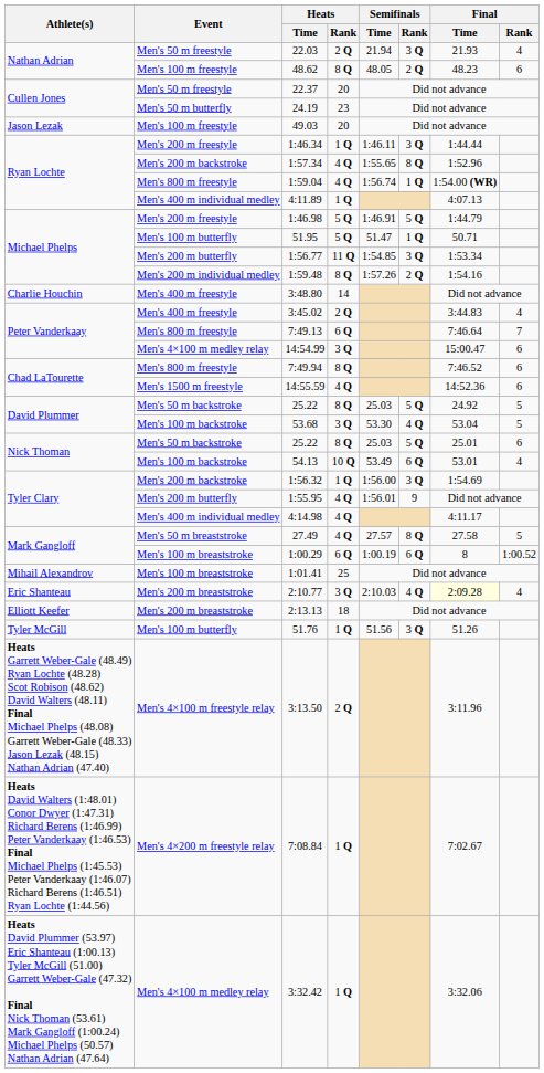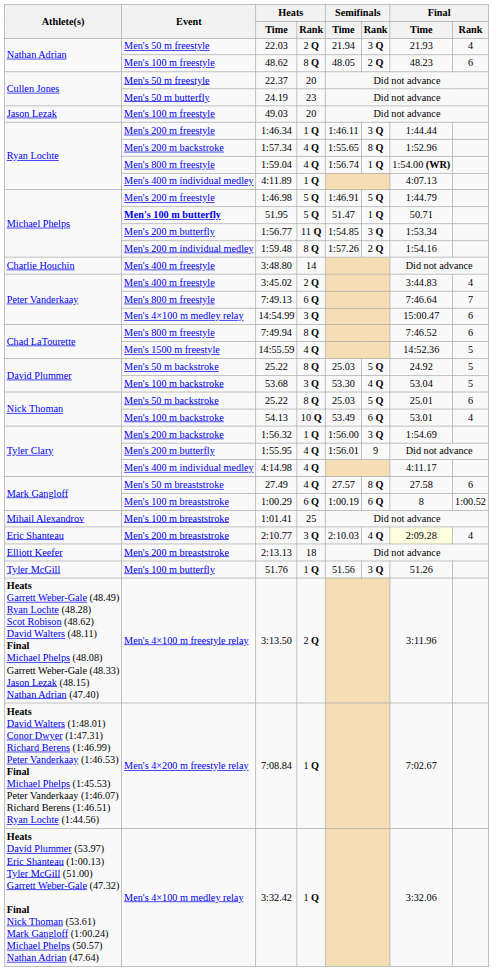 <table class=wikitable style="font-size:90%">
 <tr>
 <th rowspan=2>Athlete(s)</th>
 <th rowspan=2>Event</th>
 <th colspan=2>Heats</th>
 <th colspan=2>Semifinals</th>
 <th colspan=2>Final</th>
 </tr>
 <tr>
 <th>Time</th>
 <th>Rank</th>
 <th>Time</th>
 <th>Rank</th>
 <th>Time</th>
 <th>Rank</th>
 </tr>
 <tr>
 <td rowspan=2><a href='#'>Nathan Adrian</a></td>
 <td><a href='#'>Men's 50 m freestyle</a></td>
 <td align=center>22.03</td>
 <td align=center>2 <strong>Q</strong></td>
 <td align=center>21.94</td>
 <td align=center>3 <strong>Q</strong></td>
 <td align=center>21.93</td>
 <td align=center>4</td>
 </tr>
 <tr>
 <td><a href='#'>Men's 100 m freestyle</a></td>
 <td align=center>48.62</td>
 <td align=center>8 <strong>Q</strong></td>
 <td align=center>48.05</td>
 <td align=center>2 <strong>Q</strong></td>
 <td align=center>48.23</td>
 <td align=center>6</td>
 </tr>
 <tr>
 <td rowspan=2><a href='#'>Cullen Jones</a></td>
 <td><a href='#'>Men's 50 m freestyle</a></td>
 <td align=center>22.37</td>
 <td align=center>20</td>
 <td align=center colspan=4>Did not advance</td>
 </tr>
 <tr>
 <td><a href='#'>Men's 50 m butterfly</a></td>
 <td align=center>24.19</td>
 <td align=center>23</td>
 <td align=center colspan=4>Did not advance</td>
 </tr>
 <tr>
 <td rowspan=1><a href='#'>Jason Lezak</a></td>
 <td><a href='#'>Men's 100 m freestyle</a></td>
 <td align=center>49.03</td>
 <td align=center>20</td>
 <td align=center colspan=4>Did not advance</td>
 </tr>
 <tr>
 <td rowspan=4><a href='#'>Ryan Lochte</a></td>
 <td><a href='#'>Men's 200 m freestyle</a></td>
 <td align=center>1:46.34</td>
 <td align=center>1 <strong>Q</strong></td>
 <td align=center>1:46.11</td>
 <td align=center>3 <strong>Q</strong></td>
 <td align=center>1:44.44</td>
 <td align=center></td>
 </tr>
 <tr>
 <td><a href='#'>Men's 200 m backstroke</a></td>
 <td align=center>1:57.34</td>
 <td align=center>4 <strong>Q</strong></td>
 <td align=center>1:55.65</td>
 <td align=center>8 <strong>Q</strong></td>
 <td align=center>1:52.96</td>
 <td align=center></td>
 </tr>
 <tr>
 <td><a href='#'>Men's 800 m freestyle</a></td>
 <td align=center>1:59.04</td>
 <td align=center>4 <strong>Q</strong></td>
 <td align=center>1:56.74</td>
 <td align=center>1 <strong>Q</strong></td>
 <td align=center>1:54.00 <strong>(WR)</strong></td>
 <td align=center></td>
 </tr>
 <tr>
 <td><a href='#'>Men's 400 m individual medley</a></td>
 <td align=center>4:11.89</td>
 <td align=center>1 <strong>Q</strong></td>
 <td colspan= 2 style="background:wheat"></td>
 <td align=center>4:07.13</td>
 <td align=center></td>
 </tr>
 <tr>
 <td rowspan=4><a href='#'>Michael Phelps</a></td>
 <td><a href='#'>Men's 200 m freestyle</a></td>
 <td align=center>1:46.98</td>
 <td align=center>5 <strong>Q</strong></td>
 <td align=center>1:46.91</td>
 <td align=center>5 <strong>Q</strong></td>
 <td align=center>1:44.79</td>
 <td align=center></td>
 </tr>
 <tr>
-<td><a href='#'>Men's 100 m butterfly</a></td>
+<td><strong><a href='#'>Men's 100 m butterfly</a></strong></td>
 <td align=center>51.95</td>
 <td align=center>5 <strong>Q</strong></td>
 <td align=center>51.47</td>
 <td align=center>1 <strong>Q</strong></td>
 <td align=center>50.71</td>
 <td align=center></td>
 </tr>
 <tr>
 <td><a href='#'>Men's 200 m butterfly</a></td>
 <td align=center>1:56.77</td>
 <td align=center>11 <strong>Q</strong></td>
 <td align=center>1:54.85</td>
 <td align=center>3 <strong>Q</strong></td>
 <td align=center>1:53.34</td>
 <td align=center></td>
 </tr>
 <tr>
 <td><a href='#'>Men's 200 m individual medley</a></td>
 <td align=center>1:59.48</td>
 <td align=center>8 <strong>Q</strong></td>
 <td align=center>1:57.26</td>
 <td align=center>2 <strong>Q</strong></td>
 <td align=center>1:54.16</td>
 <td align=center></td>
 </tr>
 <tr>
 <td rowspan=1><a href='#'>Charlie Houchin</a></td>
 <td><a href='#'>Men's 400 m freestyle</a></td>
 <td align=center>3:48.80</td>
 <td align=center>14</td>
 <td colspan= 2 style="background:wheat"></td>
 <td align=center colspan=2>Did not advance</td>
 </tr>
 <tr>
 <td rowspan=3><a href='#'>Peter Vanderkaay</a></td>
 <td><a href='#'>Men's 400 m freestyle</a></td>
 <td align=center>3:45.02</td>
 <td align=center>2 <strong>Q</strong></td>
 <td colspan= 2 style="background:wheat"></td>
 <td align=center>3:44.83</td>
 <td align=center>4</td>
 </tr>
 <tr>
 <td><a href='#'>Men's 800 m freestyle</a></td>
 <td align=center>7:49.13</td>
 <td align=center>6 <strong>Q</strong></td>
 <td colspan= 2 style="background:wheat"></td>
 <td align=center>7:46.64</td>
 <td align=center>7</td>
 </tr>
 <tr>
 <td><a href='#'>Men's 4×100 m medley relay</a></td>
 <td align=center>14:54.99</td>
 <td align=center>3 <strong>Q</strong></td>
 <td colspan= 2 style="background:wheat"></td>
 <td align=center>15:00.47</td>
 <td align=center>6</td>
 </tr>
 <tr>
 <td rowspan=2><a href='#'>Chad LaTourette</a></td>
 <td><a href='#'>Men's 800 m freestyle</a></td>
 <td align=center>7:49.94</td>
 <td align=center>8 <strong>Q</strong></td>
 <td colspan= 2 style="background:wheat"></td>
 <td align=center>7:46.52</td>
 <td align=center>6</td>
 </tr>
 <tr>
 <td><a href='#'>Men's 1500 m freestyle</a></td>
 <td align=center>14:55.59</td>
 <td align=center>4 <strong>Q</strong></td>
 <td colspan= 2 style="background:wheat"></td>
 <td align=center>14:52.36</td>
-<td align=center>6</td>
+<td align=center>5</td>
 </tr>
 <tr>
 <td rowspan=2><a href='#'>David Plummer</a></td>
 <td><a href='#'>Men's 50 m backstroke</a></td>
 <td align=center>25.22</td>
 <td align=center>8 <strong>Q</strong></td>
 <td align=center>25.03</td>
 <td align=center>5 <strong>Q</strong></td>
 <td align=center>24.92</td>
 <td align=center>5</td>
 </tr>
 <tr>
 <td><a href='#'>Men's 100 m backstroke</a></td>
 <td align=center>53.68</td>
 <td align=center>3 <strong>Q</strong></td>
 <td align=center>53.30</td>
 <td align=center>4 <strong>Q</strong></td>
 <td align=center>53.04</td>
 <td align=center>5</td>
 </tr>
 <tr>
 <td rowspan=2><a href='#'>Nick Thoman</a></td>
 <td><a href='#'>Men's 50 m backstroke</a></td>
 <td align=center>25.22</td>
 <td align=center>8 <strong>Q</strong></td>
 <td align=center>25.03</td>
 <td align=center>5 <strong>Q</strong></td>
 <td align=center>25.01</td>
 <td align=center>6</td>
 </tr>
 <tr>
 <td><a href='#'>Men's 100 m backstroke</a></td>
 <td align=center>54.13</td>
 <td align=center>10 <strong>Q</strong></td>
 <td align=center>53.49</td>
 <td align=center>6 <strong>Q</strong></td>
 <td align=center>53.01</td>
 <td align=center>4</td>
 </tr>
 <tr>
 <td rowspan=3><a href='#'>Tyler Clary</a></td>
 <td><a href='#'>Men's 200 m backstroke</a></td>
 <td align=center>1:56.32</td>
 <td align=center>1 <strong>Q</strong></td>
 <td align=center>1:56.00</td>
 <td align=center>3 <strong>Q</strong></td>
 <td align=center>1:54.69</td>
 <td align=center></td>
 </tr>
 <tr>
 <td><a href='#'>Men's 200 m butterfly</a></td>
 <td align=center>1:55.95</td>
 <td align=center>4 <strong>Q</strong></td>
 <td align=center>1:56.01</td>
 <td align=center>9</td>
 <td align=center colspan=2>Did not advance</td>
 </tr>
 <tr>
 <td><a href='#'>Men's 400 m individual medley</a></td>
 <td align=center>4:14.98</td>
 <td align=center>4 <strong>Q</strong></td>
 <td colspan= 2 style="background:wheat"></td>
 <td align=center>4:11.17</td>
 <td align=center></td>
 </tr>
 <tr>
 <td rowspan=2><a href='#'>Mark Gangloff</a></td>
 <td><a href='#'>Men's 50 m breaststroke</a></td>
 <td align=center>27.49</td>
 <td align=center>4 <strong>Q</strong></td>
 <td align=center>27.57</td>
 <td align=center>8 <strong>Q</strong></td>
 <td align=center>27.58</td>
-<td align=center>5</td>
+<td align=center>6</td>
 </tr>
 <tr>
 <td><a href='#'>Men's 100 m breaststroke</a></td>
 <td align=center>1:00.29</td>
 <td align=center>6 <strong>Q</strong></td>
 <td align=center>1:00.19</td>
 <td align=center>6 <strong>Q</strong></td>
 <td align=center>8</td>
 <td align=center>1:00.52</td>
 </tr>
 <tr>
 <td rowspan=1><a href='#'>Mihail Alexandrov</a></td>
 <td><a href='#'>Men's 100 m breaststroke</a></td>
 <td align=center>1:01.41</td>
 <td align=center>25</td>
 <td align=center colspan=4>Did not advance</td>
 </tr>
 <tr>
 <td rowspan=1><a href='#'>Eric Shanteau</a></td>
 <td><a href='#'>Men's 200 m breaststroke</a></td>
 <td align=center>2:10.77</td>
 <td align=center>3 <strong>Q</strong></td>
 <td align=center>2:10.03</td>
 <td align=center>4 <strong>Q</strong></td>
 <td align=center style="background: lightyellow;">2:09.28</td>
 <td align=center>4</td>
 </tr>
 <tr>
 <td rowspan=1><a href='#'>Elliott Keefer</a></td>
 <td><a href='#'>Men's 200 m breaststroke</a></td>
 <td align=center>2:13.13</td>
 <td align=center>18</td>
 <td align=center colspan=4>Did not advance</td>
 </tr>
 <tr>
 <td rowspan=1><a href='#'>Tyler McGill</a></td>
 <td><a href='#'>Men's 100 m butterfly</a></td>
 <td align=center>51.76</td>
 <td align=center>1 <strong>Q</strong></td>
 <td align=center>51.56</td>
 <td align=center>3 <strong>Q</strong></td>
 <td align=center>51.26</td>
 <td align=center></td>
 </tr>
 <tr>
 <td rowspan=1><strong>Heats</strong><br><a href='#'>Garrett Weber-Gale</a> (48.49)<br><a href='#'>Ryan Lochte</a> (48.28)<br><a href='#'>Scot Robison</a> (48.62)<br><a href='#'>David Walters</a> (48.11)<br><strong>Final</strong><br><a href='#'>Michael Phelps</a> (48.08)<br>Garrett Weber-Gale (48.33)<br><a href='#'>Jason Lezak</a> (48.15)<br><a href='#'>Nathan Adrian</a> (47.40)</td>
 <td><a href='#'>Men's 4×100 m freestyle relay</a></td>
 <td align=center>3:13.50</td>
 <td align=center>2 <strong>Q</strong></td>
 <td colspan= 2 style="background:wheat"></td>
 <td align=center>3:11.96</td>
 <td align=center></td>
 </tr>
 <tr>
 <td rowspan=1><strong>Heats</strong><br><a href='#'>David Walters</a> (1:48.01)<br><a href='#'>Conor Dwyer</a> (1:47.31)<br><a href='#'>Richard Berens</a> (1:46.99)<br><a href='#'>Peter Vanderkaay</a> (1:46.53)<br><strong>Final</strong><br><a href='#'>Michael Phelps</a> (1:45.53)<br>Peter Vanderkaay (1:46.07)<br>Richard Berens (1:46.51)<br><a href='#'>Ryan Lochte</a> (1:44.56)</td>
 <td><a href='#'>Men's 4×200 m freestyle relay</a></td>
 <td align=center>7:08.84</td>
 <td align=center>1 <strong>Q</strong></td>
 <td colspan= 2 style="background:wheat"></td>
 <td align=center>7:02.67</td>
 <td align=center></td>
 </tr>
 <tr>
 <td rowspan=1><strong>Heats</strong><br><a href='#'>David Plummer</a> (53.97)<br><a href='#'>Eric Shanteau</a> (1:00.13)<br><a href='#'>Tyler McGill</a> (51.00)<br><a href='#'>Garrett Weber-Gale</a> (47.32)<br><br><strong>Final</strong><br><a href='#'>Nick Thoman</a> (53.61)<br><a href='#'>Mark Gangloff</a> (1:00.24)<br><a href='#'>Michael Phelps</a> (50.57)<br><a href='#'>Nathan Adrian</a> (47.64)</td>
 <td><a href='#'>Men's 4×100 m medley relay</a></td>
 <td align=center>3:32.42</td>
 <td align=center>1 <strong>Q</strong></td>
 <td colspan= 2 style="background:wheat"></td>
 <td align=center>3:32.06</td>
 <td align=center></td>
 </tr>
 </table>
